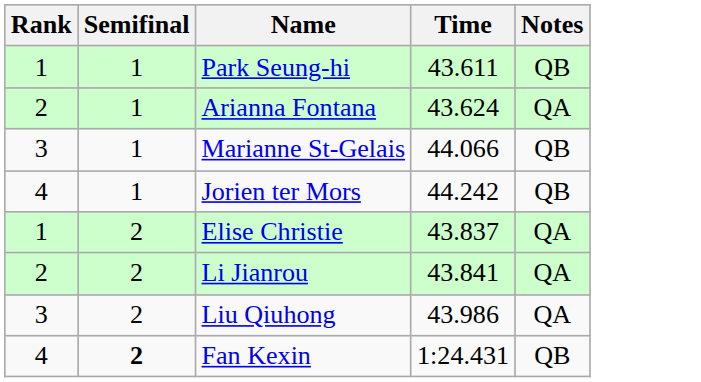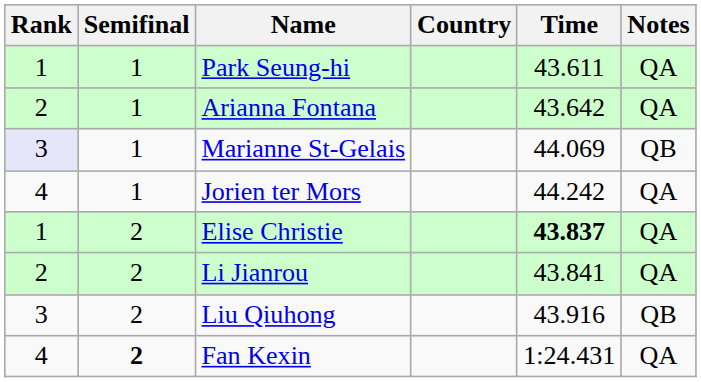 <table class="wikitable sortable" style="text-align:center">
 <tr>
 <th>Rank</th>
 <th>Semifinal</th>
 <th>Name</th>
+<th>Country</th>
 <th>Time</th>
 <th>Notes</th>
 </tr>
 <tr bgcolor=ccffcc>
 <td>1</td>
 <td>1</td>
 <td align=left><a href='#'>Park Seung-hi</a></td>
+<td align=left></td>
 <td>43.611</td>
-<td>QB</td>
+<td>QA</td>
 </tr>
 <tr bgcolor=ccffcc>
 <td>2</td>
 <td>1</td>
 <td align=left><a href='#'>Arianna Fontana</a></td>
-<td>43.624</td>
+<td align=left></td>
+<td>43.642</td>
 <td>QA</td>
 </tr>
 <tr>
-<td>3</td>
+<td style="background: lavender;">3</td>
 <td>1</td>
 <td align=left><a href='#'>Marianne St-Gelais</a></td>
-<td>44.066</td>
+<td align=left></td>
+<td>44.069</td>
 <td>QB</td>
 </tr>
 <tr>
 <td>4</td>
 <td>1</td>
 <td align=left><a href='#'>Jorien ter Mors</a></td>
+<td align=left></td>
 <td>44.242</td>
-<td>QB</td>
+<td>QA</td>
 </tr>
 <tr bgcolor=ccffcc>
 <td>1</td>
 <td>2</td>
 <td align=left><a href='#'>Elise Christie</a></td>
-<td>43.837</td>
+<td align=left></td>
+<td><strong>43.837</strong></td>
 <td>QA</td>
 </tr>
 <tr bgcolor=ccffcc>
 <td>2</td>
 <td>2</td>
 <td align=left><a href='#'>Li Jianrou</a></td>
+<td align=left></td>
 <td>43.841</td>
 <td>QA</td>
 </tr>
 <tr>
 <td>3</td>
 <td>2</td>
 <td align=left><a href='#'>Liu Qiuhong</a></td>
-<td>43.986</td>
-<td>QA</td>
+<td align=left></td>
+<td>43.916</td>
+<td>QB</td>
 </tr>
 <tr>
 <td>4</td>
 <td><strong>2</strong></td>
 <td align=left><a href='#'>Fan Kexin</a></td>
+<td align=left></td>
 <td>1:24.431</td>
-<td>QB</td>
+<td>QA</td>
 </tr>
 </table>
